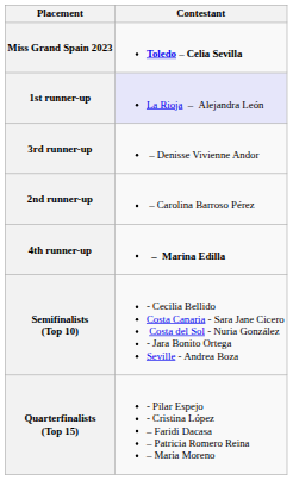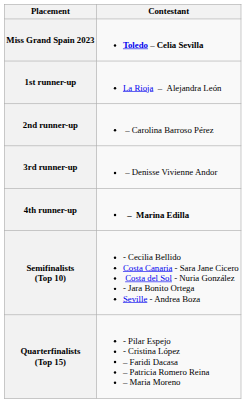 <table class="wikitable" style="font-size: 90%">
 <tr>
 <th>Placement</th>
 <th>Contestant</th>
 </tr>
 <tr>
 <th>Miss Grand Spain 2023</th>
 <td><br><ul><li> <strong><a href='#'>Toledo</a></strong> – <strong>Celia Sevilla</strong></li></ul></td>
 </tr>
 <tr>
 <th>1st runner-up</th>
-<td style="background: lavender;"><br><ul><li> <a href='#'>La Rioja</a>  –  Alejandra León</li></ul></td>
+<td><br><ul><li> <a href='#'>La Rioja</a>  –  Alejandra León</li></ul></td>
+</tr>
+<tr>
+<th>2nd runner-up</th>
+<td><br><ul><li> – Carolina Barroso Pérez</li></ul></td>
 </tr>
 <tr>
 <th>3rd runner-up</th>
 <td><br><ul><li>  – Denisse Vivienne Andor</li></ul></td>
-</tr>
-<tr>
-<th>2nd runner-up</th>
-<td><br><ul><li> – Carolina Barroso Pérez</li></ul></td>
 </tr>
 <tr>
 <th>4th runner-up</th>
 <td><strong><br><ul><li>  –  Marina Edilla</li></ul></strong></td>
 </tr>
 <tr>
 <th>Semifinalists<br>(Top 10)</th>
 <td><br><ul><li> - Cecilia Bellido</li><li> <a href='#'>Costa Canaria</a> - Sara Jane Cicero</li><li> <a href='#'>Costa del Sol</a> - Nuria González</li><li> - Jara Bonito Ortega</li><li> <a href='#'>Seville</a> - Andrea Boza</li></ul></td>
 </tr>
 <tr>
 <th>Quarterfinalists<br>(Top 15)</th>
 <td><br><ul><li> - Pilar Espejo</li><li> - Cristina López</li><li> – Faridi Dacasa</li><li> – Patricia Romero Reina</li><li> – Maria Moreno</li></ul></td>
 </tr>
 </table>
